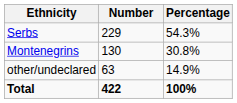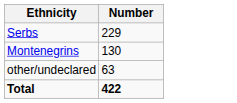 <table class="wikitable">
 <tr>
 <th width="100px">Ethnicity</th>
 <th width="80px">Number</th>
-<th width="80px">Percentage</th>
 </tr>
 <tr>
 <td><a href='#'>Serbs</a></td>
 <td>229</td>
-<td>54.3%</td>
 </tr>
 <tr>
 <td><a href='#'>Montenegrins</a></td>
 <td>130</td>
-<td>30.8%</td>
 </tr>
 <tr>
 <td>other/undeclared</td>
 <td>63</td>
-<td>14.9%</td>
 </tr>
 <tr>
 <td><strong>Total</strong></td>
 <td><strong>422</strong></td>
-<td><strong>100%</strong></td>
 </tr>
 </table>
